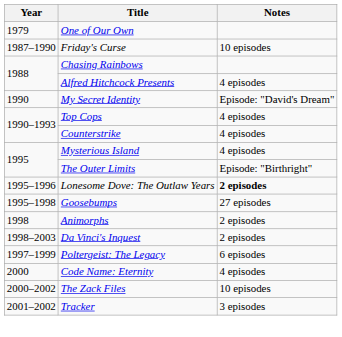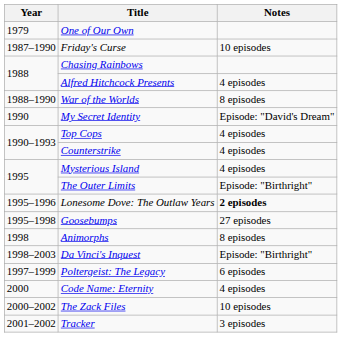 <table class="wikitable">
 <tr>
 <th>Year</th>
 <th>Title</th>
 <th>Notes</th>
 </tr>
 <tr>
 <td>1979</td>
 <td><em><a href='#'>One of Our Own</a></em></td>
 <td></td>
 </tr>
 <tr>
 <td>1987–1990</td>
 <td><em>Friday's Curse</em></td>
 <td>10 episodes</td>
 </tr>
 <tr>
 <td rowspan=2>1988</td>
 <td><em><a href='#'>Chasing Rainbows</a></em></td>
 <td></td>
 </tr>
 <tr>
 <td><em><a href='#'>Alfred Hitchcock Presents</a></em></td>
 <td>4 episodes</td>
+</tr>
+<tr>
+<td>1988–1990</td>
+<td><em><a href='#'>War of the Worlds</a></em></td>
+<td>8 episodes</td>
 </tr>
 <tr>
 <td>1990</td>
 <td><em><a href='#'>My Secret Identity</a></em></td>
 <td>Episode: "David's Dream"</td>
 </tr>
 <tr>
 <td rowspan=2>1990–1993</td>
 <td><em><a href='#'>Top Cops</a></em></td>
 <td>4 episodes</td>
 </tr>
 <tr>
 <td><em><a href='#'>Counterstrike</a></em></td>
 <td>4 episodes</td>
 </tr>
 <tr>
 <td rowspan=2>1995</td>
 <td><em><a href='#'>Mysterious Island</a></em></td>
 <td>4 episodes</td>
 </tr>
 <tr>
 <td><em><a href='#'>The Outer Limits</a></em></td>
 <td>Episode: "Birthright"</td>
 </tr>
 <tr>
 <td>1995–1996</td>
 <td><em>Lonesome Dove: The Outlaw Years </em></td>
 <td><strong>2 episodes</strong></td>
 </tr>
 <tr>
 <td>1995–1998</td>
 <td><em><a href='#'>Goosebumps</a></em></td>
 <td>27 episodes</td>
 </tr>
 <tr>
 <td>1998</td>
 <td><em><a href='#'>Animorphs</a></em></td>
-<td>2 episodes</td>
+<td>8 episodes</td>
 </tr>
 <tr>
 <td>1998–2003</td>
 <td><em><a href='#'>Da Vinci's Inquest</a></em></td>
-<td>2 episodes</td>
+<td>Episode: "Birthright"</td>
 </tr>
 <tr>
 <td>1997–1999</td>
 <td><em><a href='#'>Poltergeist: The Legacy</a></em></td>
 <td>6 episodes</td>
 </tr>
 <tr>
 <td>2000</td>
 <td><em><a href='#'>Code Name: Eternity</a></em></td>
 <td>4 episodes</td>
 </tr>
 <tr>
 <td>2000–2002</td>
 <td><em><a href='#'>The Zack Files</a></em></td>
 <td>10 episodes</td>
 </tr>
 <tr>
 <td>2001–2002</td>
 <td><em><a href='#'>Tracker</a></em></td>
 <td>3 episodes</td>
 </tr>
 </table>
